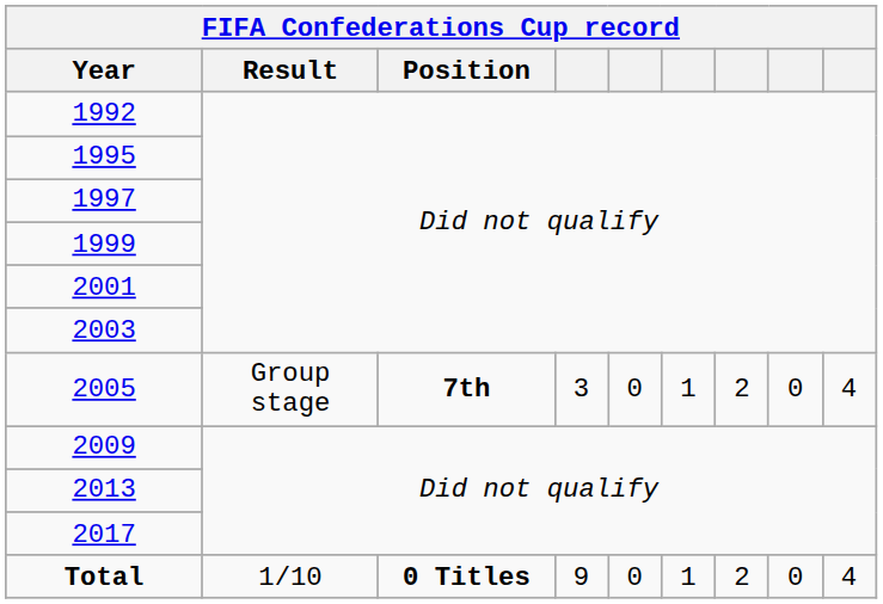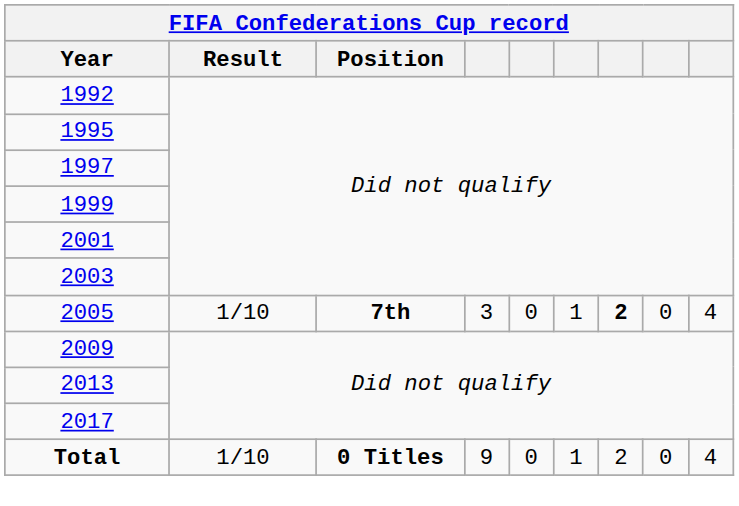 <table class="wikitable" style="text-align: center;">
 <tr>
 <th colspan="9"><a href='#'>FIFA Confederations Cup record</a></th>
 </tr>
 <tr>
 <th width="90">Year</th>
 <th width="80">Result</th>
 <th width="80">Position</th>
 <th width="20"></th>
 <th width="20"></th>
 <th width="20"></th>
 <th width="20"></th>
 <th width="20"></th>
 <th width="20"></th>
 </tr>
 <tr>
 <td> <a href='#'>1992</a></td>
 <td rowspan="6" colspan="8"><em>Did not qualify</em></td>
 </tr>
 <tr>
 <td> <a href='#'>1995</a></td>
 </tr>
 <tr>
 <td> <a href='#'>1997</a></td>
 </tr>
 <tr>
 <td> <a href='#'>1999</a></td>
 </tr>
 <tr>
 <td>  <a href='#'>2001</a></td>
 </tr>
 <tr>
 <td> <a href='#'>2003</a></td>
 </tr>
 <tr>
 <td> <a href='#'>2005</a></td>
-<td>Group stage</td>
+<td>1/10</td>
 <td><strong>7th</strong></td>
 <td>3</td>
 <td>0</td>
 <td>1</td>
-<td>2</td>
+<td><strong>2</strong></td>
 <td>0</td>
 <td>4</td>
 </tr>
 <tr>
 <td> <a href='#'>2009</a></td>
 <td rowspan="3" colspan="8"><em>Did not qualify</em></td>
 </tr>
 <tr>
 <td> <a href='#'>2013</a></td>
 </tr>
 <tr>
 <td> <a href='#'>2017</a></td>
 </tr>
 <tr>
 <td><strong>Total</strong></td>
 <td>1/10</td>
 <td><strong>0 Titles</strong></td>
 <td>9</td>
 <td>0</td>
 <td>1</td>
 <td>2</td>
 <td>0</td>
 <td>4</td>
 </tr>
 </table>
